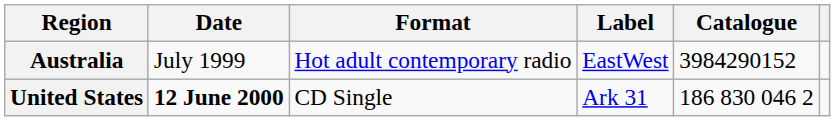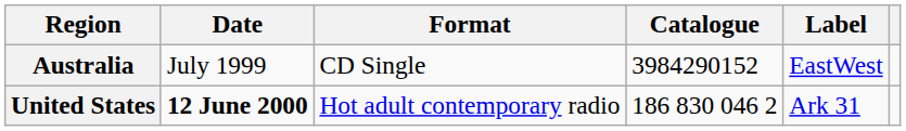 <table class="wikitable plainrowheaders">
 <tr>
 <th>Region</th>
 <th>Date</th>
 <th>Format</th>
+<th>Catalogue</th>
 <th>Label</th>
-<th>Catalogue</th>
 <th></th>
 </tr>
 <tr>
 <th scope="row">Australia</th>
 <td>July 1999</td>
-<td><a href='#'>Hot adult contemporary</a> radio</td>
+<td>CD Single</td>
+<td>3984290152</td>
 <td><a href='#'>EastWest</a></td>
-<td>3984290152</td>
 <td align="center"></td>
 </tr>
 <tr>
 <th scope="row">United States</th>
 <td><strong>12 June 2000</strong></td>
-<td>CD Single</td>
+<td><a href='#'>Hot adult contemporary</a> radio</td>
+<td>186 830 046 2</td>
 <td><a href='#'>Ark 31</a></td>
-<td>186 830 046 2</td>
 <td align="center"></td>
 </tr>
 </table>
